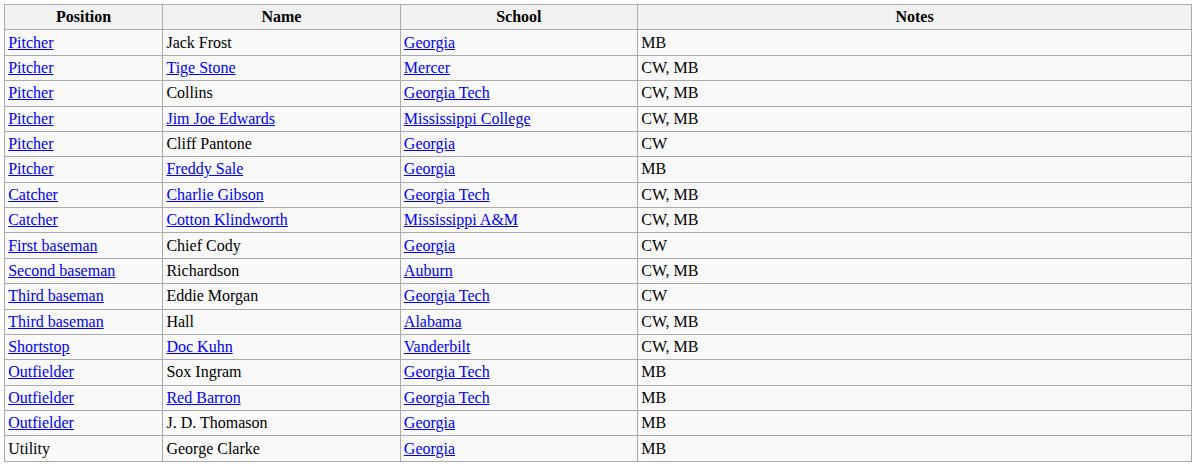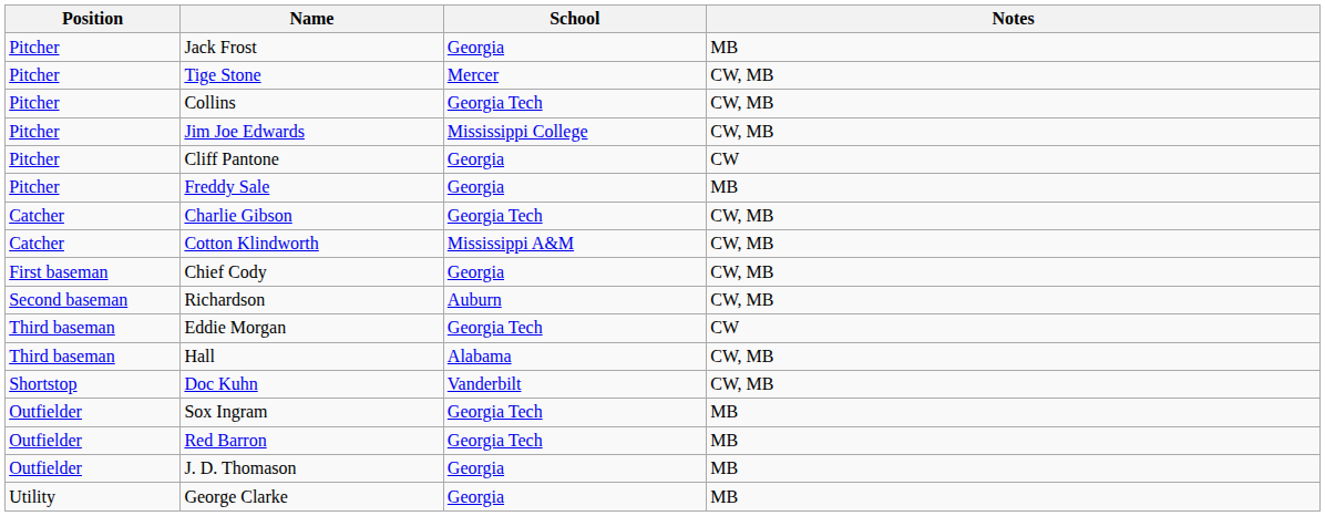 <table class="wikitable sortable" style="width:75%;">
 <tr>
 <th width=10%>Position</th>
 <th width=15%>Name</th>
 <th width=15%>School</th>
 <th width=35% class="unsortable">Notes</th>
 </tr>
 <tr>
 <td><a href='#'>Pitcher</a></td>
 <td>Jack Frost</td>
 <td><a href='#'>Georgia</a></td>
 <td>MB</td>
 </tr>
 <tr>
 <td><a href='#'>Pitcher</a></td>
 <td><a href='#'>Tige Stone</a></td>
 <td><a href='#'>Mercer</a></td>
 <td>CW, MB</td>
 </tr>
 <tr>
 <td><a href='#'>Pitcher</a></td>
 <td>Collins</td>
 <td><a href='#'>Georgia Tech</a></td>
 <td>CW, MB</td>
 </tr>
 <tr>
 <td><a href='#'>Pitcher</a></td>
 <td><a href='#'>Jim Joe Edwards</a></td>
 <td><a href='#'>Mississippi College</a></td>
 <td>CW, MB</td>
 </tr>
 <tr>
 <td><a href='#'>Pitcher</a></td>
 <td>Cliff Pantone</td>
 <td><a href='#'>Georgia</a></td>
 <td>CW</td>
 </tr>
 <tr>
 <td><a href='#'>Pitcher</a></td>
 <td><a href='#'>Freddy Sale</a></td>
 <td><a href='#'>Georgia</a></td>
 <td>MB</td>
 </tr>
 <tr>
 <td><a href='#'>Catcher</a></td>
 <td><a href='#'>Charlie Gibson</a></td>
 <td><a href='#'>Georgia Tech</a></td>
 <td>CW, MB</td>
 </tr>
 <tr>
 <td><a href='#'>Catcher</a></td>
 <td><a href='#'>Cotton Klindworth</a></td>
 <td><a href='#'>Mississippi A&M</a></td>
 <td>CW, MB</td>
 </tr>
 <tr>
 <td><a href='#'>First baseman</a></td>
 <td>Chief Cody</td>
 <td><a href='#'>Georgia</a></td>
-<td>CW</td>
+<td>CW, MB</td>
 </tr>
 <tr>
 <td><a href='#'>Second baseman</a></td>
 <td>Richardson</td>
 <td><a href='#'>Auburn</a></td>
 <td>CW, MB</td>
 </tr>
 <tr>
 <td><a href='#'>Third baseman</a></td>
 <td>Eddie Morgan</td>
 <td><a href='#'>Georgia Tech</a></td>
 <td>CW</td>
 </tr>
 <tr>
 <td><a href='#'>Third baseman</a></td>
 <td>Hall</td>
 <td><a href='#'>Alabama</a></td>
 <td>CW, MB</td>
 </tr>
 <tr>
 <td><a href='#'>Shortstop</a></td>
 <td><a href='#'>Doc Kuhn</a></td>
 <td><a href='#'>Vanderbilt</a></td>
 <td>CW, MB</td>
 </tr>
 <tr>
 <td><a href='#'>Outfielder</a></td>
 <td>Sox Ingram</td>
 <td><a href='#'>Georgia Tech</a></td>
 <td>MB</td>
 </tr>
 <tr>
 <td><a href='#'>Outfielder</a></td>
 <td><a href='#'>Red Barron</a></td>
 <td><a href='#'>Georgia Tech</a></td>
 <td>MB</td>
 </tr>
 <tr>
 <td><a href='#'>Outfielder</a></td>
 <td>J. D. Thomason</td>
 <td><a href='#'>Georgia</a></td>
 <td>MB</td>
 </tr>
 <tr>
 <td>Utility</td>
 <td>George Clarke</td>
 <td><a href='#'>Georgia</a></td>
 <td>MB</td>
 </tr>
 </table>
